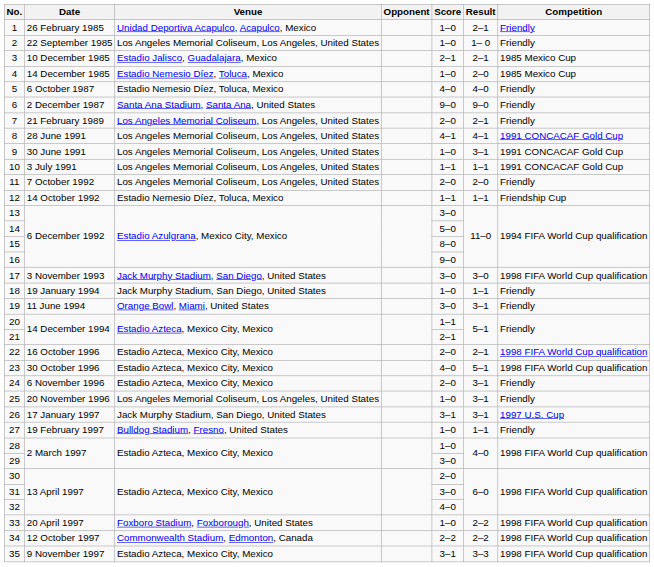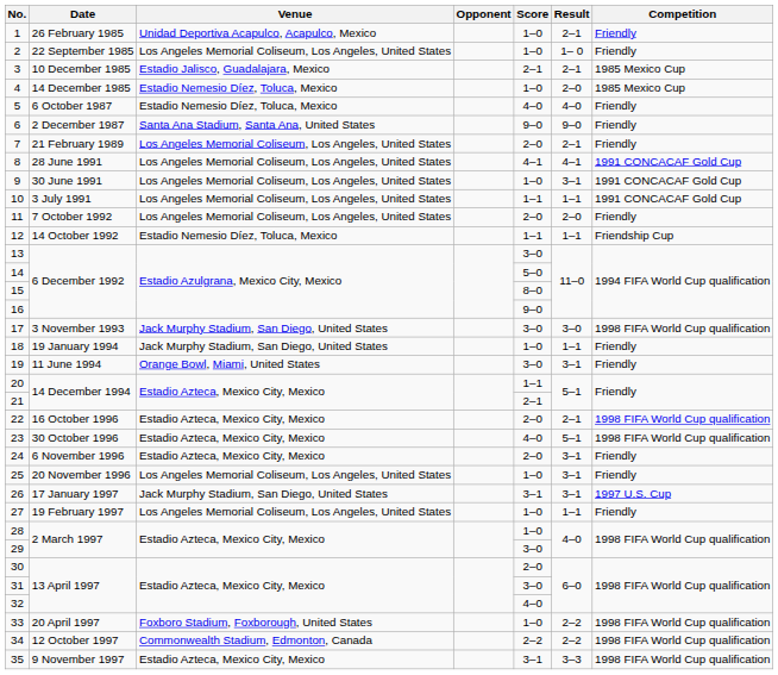 <table class="wikitable sortable">
 <tr>
 <th scope="col">No.</th>
 <th scope="col">Date</th>
 <th scope="col">Venue</th>
 <th scope="col">Opponent</th>
 <th scope="col">Score</th>
 <th scope="col">Result</th>
 <th scope="col">Competition</th>
 </tr>
 <tr>
 <td style="text-align:center">1</td>
 <td>26 February 1985</td>
 <td><a href='#'>Unidad Deportiva Acapulco</a>, <a href='#'>Acapulco</a>, Mexico</td>
 <td></td>
 <td style="text-align:center">1–0</td>
 <td style="text-align:center">2–1</td>
 <td><a href='#'>Friendly</a></td>
 </tr>
 <tr>
 <td style="text-align:center">2</td>
 <td>22 September 1985</td>
 <td>Los Angeles Memorial Coliseum, Los Angeles, United States</td>
 <td></td>
 <td style="text-align:center">1–0</td>
 <td style="text-align:center">1– 0</td>
 <td>Friendly</td>
 </tr>
 <tr>
 <td style="text-align:center">3</td>
 <td>10 December 1985</td>
 <td><a href='#'>Estadio Jalisco</a>, <a href='#'>Guadalajara</a>, Mexico</td>
 <td></td>
 <td style="text-align:center">2–1</td>
 <td style="text-align:center">2–1</td>
 <td>1985 Mexico Cup</td>
 </tr>
 <tr>
 <td style="text-align:center">4</td>
 <td>14 December 1985</td>
 <td><a href='#'>Estadio Nemesio Díez</a>, <a href='#'>Toluca</a>, Mexico</td>
 <td></td>
 <td style="text-align:center">1–0</td>
 <td style="text-align:center">2–0</td>
 <td>1985 Mexico Cup</td>
 </tr>
 <tr>
 <td style="text-align:center">5</td>
 <td>6 October 1987</td>
 <td>Estadio Nemesio Díez, Toluca, Mexico</td>
 <td></td>
 <td style="text-align:center">4–0</td>
 <td style="text-align:center">4–0</td>
 <td>Friendly</td>
 </tr>
 <tr>
 <td style="text-align:center">6</td>
 <td>2 December 1987</td>
 <td><a href='#'>Santa Ana Stadium</a>, <a href='#'>Santa Ana</a>, United States</td>
 <td></td>
 <td style="text-align:center">9–0</td>
 <td style="text-align:center">9–0</td>
 <td>Friendly</td>
 </tr>
 <tr>
 <td style="text-align:center">7</td>
 <td>21 February 1989</td>
 <td><a href='#'>Los Angeles Memorial Coliseum</a>, Los Angeles, United States</td>
 <td></td>
 <td style="text-align:center">2–0</td>
 <td style="text-align:center">2–1</td>
 <td>Friendly</td>
 </tr>
 <tr>
 <td style="text-align:center">8</td>
 <td>28 June 1991</td>
 <td>Los Angeles Memorial Coliseum, Los Angeles, United States</td>
 <td></td>
 <td style="text-align:center">4–1</td>
 <td style="text-align:center">4–1</td>
 <td><a href='#'>1991 CONCACAF Gold Cup</a></td>
 </tr>
 <tr>
 <td style="text-align:center">9</td>
 <td>30 June 1991</td>
 <td>Los Angeles Memorial Coliseum, Los Angeles, United States</td>
 <td></td>
 <td style="text-align:center">1–0</td>
 <td style="text-align:center">3–1</td>
 <td>1991 CONCACAF Gold Cup</td>
 </tr>
 <tr>
 <td style="text-align:center">10</td>
 <td>3 July 1991</td>
 <td>Los Angeles Memorial Coliseum, Los Angeles, United States</td>
 <td></td>
 <td style="text-align:center">1–1</td>
 <td style="text-align:center">1–1</td>
 <td>1991 CONCACAF Gold Cup</td>
 </tr>
 <tr>
 <td style="text-align:center">11</td>
 <td>7 October 1992</td>
 <td>Los Angeles Memorial Coliseum, Los Angeles, United States</td>
 <td></td>
 <td style="text-align:center">2–0</td>
 <td style="text-align:center">2–0</td>
 <td>Friendly</td>
 </tr>
 <tr>
 <td style="text-align:center">12</td>
 <td>14 October 1992</td>
 <td>Estadio Nemesio Díez, Toluca, Mexico</td>
 <td></td>
 <td style="text-align:center">1–1</td>
 <td style="text-align:center">1–1</td>
 <td>Friendship Cup</td>
 </tr>
 <tr>
 <td style="text-align:center">13</td>
 <td rowspan="4">6 December 1992</td>
 <td rowspan="4"><a href='#'>Estadio Azulgrana</a>, Mexico City, Mexico</td>
 <td rowspan="4"></td>
 <td style="text-align:center">3–0</td>
 <td align=center rowspan="4">11–0</td>
 <td rowspan="4">1994 FIFA World Cup qualification</td>
 </tr>
 <tr>
 <td style="text-align:center">14</td>
 <td style="text-align:center">5–0</td>
 </tr>
 <tr>
 <td style="text-align:center">15</td>
 <td style="text-align:center">8–0</td>
 </tr>
 <tr>
 <td style="text-align:center">16</td>
 <td style="text-align:center">9–0</td>
 </tr>
 <tr>
 <td style="text-align:center">17</td>
 <td>3 November 1993</td>
 <td><a href='#'>Jack Murphy Stadium</a>, <a href='#'>San Diego</a>, United States</td>
 <td></td>
 <td style="text-align:center">3–0</td>
 <td style="text-align:center">3–0</td>
 <td>1998 FIFA World Cup qualification</td>
 </tr>
 <tr>
 <td style="text-align:center">18</td>
 <td>19 January 1994</td>
 <td>Jack Murphy Stadium, San Diego, United States</td>
 <td></td>
 <td style="text-align:center">1–0</td>
 <td style="text-align:center">1–1</td>
 <td>Friendly</td>
 </tr>
 <tr>
 <td style="text-align:center">19</td>
 <td>11 June 1994</td>
 <td><a href='#'>Orange Bowl</a>, <a href='#'>Miami</a>, United States</td>
 <td></td>
 <td style="text-align:center">3–0</td>
 <td style="text-align:center">3–1</td>
 <td>Friendly</td>
 </tr>
 <tr>
 <td style="text-align:center">20</td>
 <td rowspan="2">14 December 1994</td>
 <td rowspan="2"><a href='#'>Estadio Azteca</a>, Mexico City, Mexico</td>
 <td rowspan="2"></td>
 <td style="text-align:center">1–1</td>
 <td align=center rowspan="2">5–1</td>
 <td rowspan="2">Friendly</td>
 </tr>
 <tr>
 <td style="text-align:center">21</td>
 <td style="text-align:center">2–1</td>
 </tr>
 <tr>
 <td style="text-align:center">22</td>
 <td>16 October 1996</td>
 <td>Estadio Azteca, Mexico City, Mexico</td>
 <td></td>
 <td style="text-align:center">2–0</td>
 <td style="text-align:center">2–1</td>
 <td><a href='#'>1998 FIFA World Cup qualification</a></td>
 </tr>
 <tr>
 <td style="text-align:center">23</td>
 <td>30 October 1996</td>
 <td>Estadio Azteca, Mexico City, Mexico</td>
 <td></td>
 <td style="text-align:center">4–0</td>
 <td style="text-align:center">5–1</td>
 <td>1998 FIFA World Cup qualification</td>
 </tr>
 <tr>
 <td style="text-align:center">24</td>
 <td>6 November 1996</td>
 <td>Estadio Azteca, Mexico City, Mexico</td>
 <td></td>
 <td style="text-align:center">2–0</td>
 <td style="text-align:center">3–1</td>
 <td>Friendly</td>
 </tr>
 <tr>
 <td style="text-align:center">25</td>
 <td>20 November 1996</td>
 <td>Los Angeles Memorial Coliseum, Los Angeles, United States</td>
 <td></td>
 <td style="text-align:center">1–0</td>
 <td style="text-align:center">3–1</td>
 <td>Friendly</td>
 </tr>
 <tr>
 <td style="text-align:center">26</td>
 <td>17 January 1997</td>
 <td>Jack Murphy Stadium, San Diego, United States</td>
 <td></td>
 <td style="text-align:center">3–1</td>
 <td style="text-align:center">3–1</td>
 <td><a href='#'>1997 U.S. Cup</a></td>
 </tr>
 <tr>
 <td style="text-align:center">27</td>
 <td>19 February 1997</td>
-<td><a href='#'>Bulldog Stadium</a>, <a href='#'>Fresno</a>, United States</td>
+<td>Los Angeles Memorial Coliseum, Los Angeles, United States</td>
 <td></td>
 <td style="text-align:center">1–0</td>
 <td style="text-align:center">1–1</td>
 <td>Friendly</td>
 </tr>
 <tr>
 <td style="text-align:center">28</td>
 <td rowspan="2">2 March 1997</td>
 <td rowspan="2">Estadio Azteca, Mexico City, Mexico</td>
 <td rowspan="2"></td>
 <td style="text-align:center">1–0</td>
 <td align=center rowspan="2">4–0</td>
 <td rowspan="2">1998 FIFA World Cup qualification</td>
 </tr>
 <tr>
 <td style="text-align:center">29</td>
 <td style="text-align:center">3–0</td>
 </tr>
 <tr>
 <td style="text-align:center">30</td>
 <td rowspan="3">13 April 1997</td>
 <td rowspan="3">Estadio Azteca, Mexico City, Mexico</td>
 <td rowspan="3"></td>
 <td style="text-align:center">2–0</td>
 <td align=center rowspan="3">6–0</td>
 <td rowspan="3">1998 FIFA World Cup qualification</td>
 </tr>
 <tr>
 <td style="text-align:center">31</td>
 <td style="text-align:center">3–0</td>
 </tr>
 <tr>
 <td style="text-align:center">32</td>
 <td style="text-align:center">4–0</td>
 </tr>
 <tr>
 <td style="text-align:center">33</td>
 <td>20 April 1997</td>
 <td><a href='#'>Foxboro Stadium</a>, <a href='#'>Foxborough</a>, United States</td>
 <td></td>
 <td style="text-align:center">1–0</td>
 <td style="text-align:center">2–2</td>
 <td>1998 FIFA World Cup qualification</td>
 </tr>
 <tr>
 <td style="text-align:center">34</td>
 <td>12 October 1997</td>
 <td><a href='#'>Commonwealth Stadium</a>, <a href='#'>Edmonton</a>, Canada</td>
 <td></td>
 <td style="text-align:center">2–2</td>
 <td style="text-align:center">2–2</td>
 <td>1998 FIFA World Cup qualification</td>
 </tr>
 <tr>
 <td style="text-align:center">35</td>
 <td>9 November 1997</td>
 <td>Estadio Azteca, Mexico City, Mexico</td>
 <td></td>
 <td style="text-align:center">3–1</td>
 <td style="text-align:center">3–3</td>
 <td>1998 FIFA World Cup qualification</td>
 </tr>
 </table>
